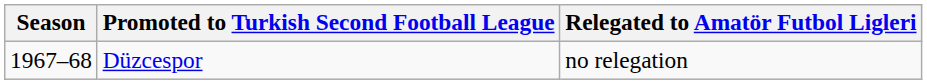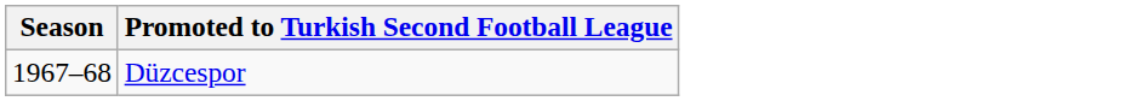 <table class="wikitable">
 <tr>
 <th>Season</th>
 <th>Promoted to <a href='#'>Turkish Second Football League</a></th>
-<th>Relegated to <a href='#'>Amatör Futbol Ligleri</a></th>
 </tr>
 <tr>
 <td>1967–68</td>
 <td><a href='#'>Düzcespor</a></td>
-<td>no relegation</td>
 </tr>
 </table>
